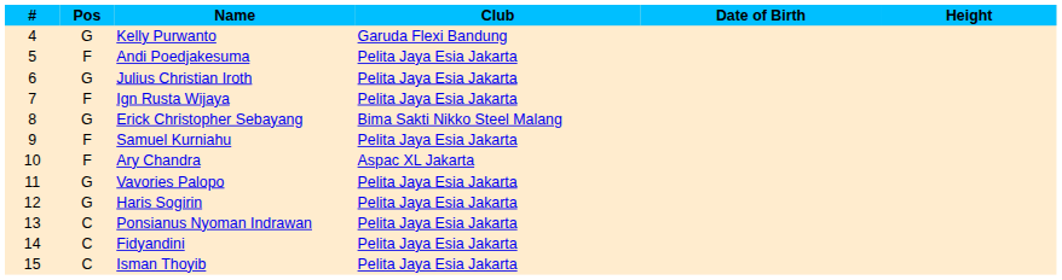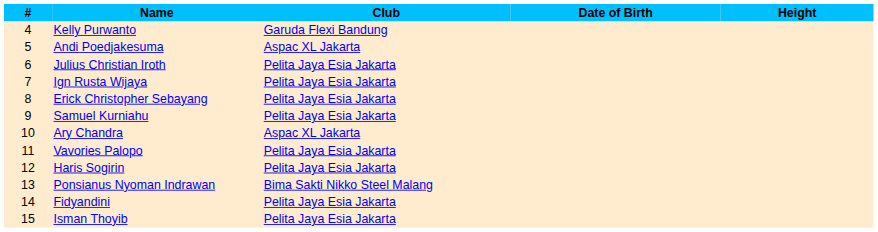 <table border=0 cellpadding=2 cellspacing=0  |- bgcolor=#FFECCE style="text-align:center; font-size:90%;" width=80%>
 <tr bgcolor=#00BFFF>
 <th width=5%>#</th>
-<th width=5%>Pos</th>
 <th width=22%>Name</th>
 <th width=26%>Club</th>
 <th width=22%>Date of Birth</th>
 <th width=16%>Height</th>
 </tr>
 <tr>
 <td>4</td>
-<td>G</td>
 <td align=left><a href='#'>Kelly Purwanto</a></td>
 <td align=left> <a href='#'>Garuda Flexi Bandung</a></td>
 <td align=left></td>
 <td></td>
 </tr>
 <tr>
 <td>5</td>
-<td>F</td>
 <td align=left><a href='#'>Andi Poedjakesuma</a></td>
-<td align=left> <a href='#'>Pelita Jaya Esia Jakarta</a></td>
+<td align=left> <a href='#'>Aspac XL Jakarta</a></td>
 <td align=left></td>
 <td></td>
 </tr>
 <tr>
 <td>6</td>
-<td>G</td>
 <td align=left><a href='#'>Julius Christian Iroth</a></td>
 <td align=left> <a href='#'>Pelita Jaya Esia Jakarta</a></td>
 <td align=left></td>
 <td></td>
 </tr>
 <tr>
 <td>7</td>
-<td>F</td>
 <td align=left><a href='#'>Ign Rusta Wijaya</a></td>
 <td align=left> <a href='#'>Pelita Jaya Esia Jakarta</a></td>
 <td align=left></td>
 <td></td>
 </tr>
 <tr>
 <td>8</td>
-<td>G</td>
 <td align=left><a href='#'>Erick Christopher Sebayang</a></td>
-<td align=left> <a href='#'>Bima Sakti Nikko Steel Malang</a></td>
+<td align=left> <a href='#'>Pelita Jaya Esia Jakarta</a></td>
 <td align=left></td>
 <td></td>
 </tr>
 <tr>
 <td>9</td>
-<td>F</td>
 <td align=left><a href='#'>Samuel Kurniahu</a></td>
 <td align=left> <a href='#'>Pelita Jaya Esia Jakarta</a></td>
 <td align=left></td>
 <td></td>
 </tr>
 <tr>
 <td>10</td>
-<td>F</td>
 <td align=left><a href='#'>Ary Chandra</a></td>
 <td align=left> <a href='#'>Aspac XL Jakarta</a></td>
 <td align=left></td>
 <td></td>
 </tr>
 <tr>
 <td>11</td>
-<td>G</td>
 <td align=left><a href='#'>Vavories Palopo</a></td>
 <td align=left> <a href='#'>Pelita Jaya Esia Jakarta</a></td>
 <td align=left></td>
 <td></td>
 </tr>
 <tr>
 <td>12</td>
-<td>G</td>
 <td align=left><a href='#'>Haris Sogirin</a></td>
 <td align=left> <a href='#'>Pelita Jaya Esia Jakarta</a></td>
 <td align=left></td>
 <td></td>
 </tr>
 <tr>
 <td>13</td>
-<td>C</td>
 <td align=left><a href='#'>Ponsianus Nyoman Indrawan</a></td>
-<td align=left> <a href='#'>Pelita Jaya Esia Jakarta</a></td>
+<td align=left> <a href='#'>Bima Sakti Nikko Steel Malang</a></td>
 <td align=left></td>
 <td></td>
 </tr>
 <tr>
 <td>14</td>
-<td>C</td>
 <td align=left><a href='#'>Fidyandini</a></td>
 <td align=left> <a href='#'>Pelita Jaya Esia Jakarta</a></td>
 <td align=left></td>
 <td></td>
 </tr>
 <tr>
 <td>15</td>
-<td>C</td>
 <td align=left><a href='#'>Isman Thoyib</a></td>
 <td align=left> <a href='#'>Pelita Jaya Esia Jakarta</a></td>
 <td align=left></td>
 <td></td>
 </tr>
 </table>
